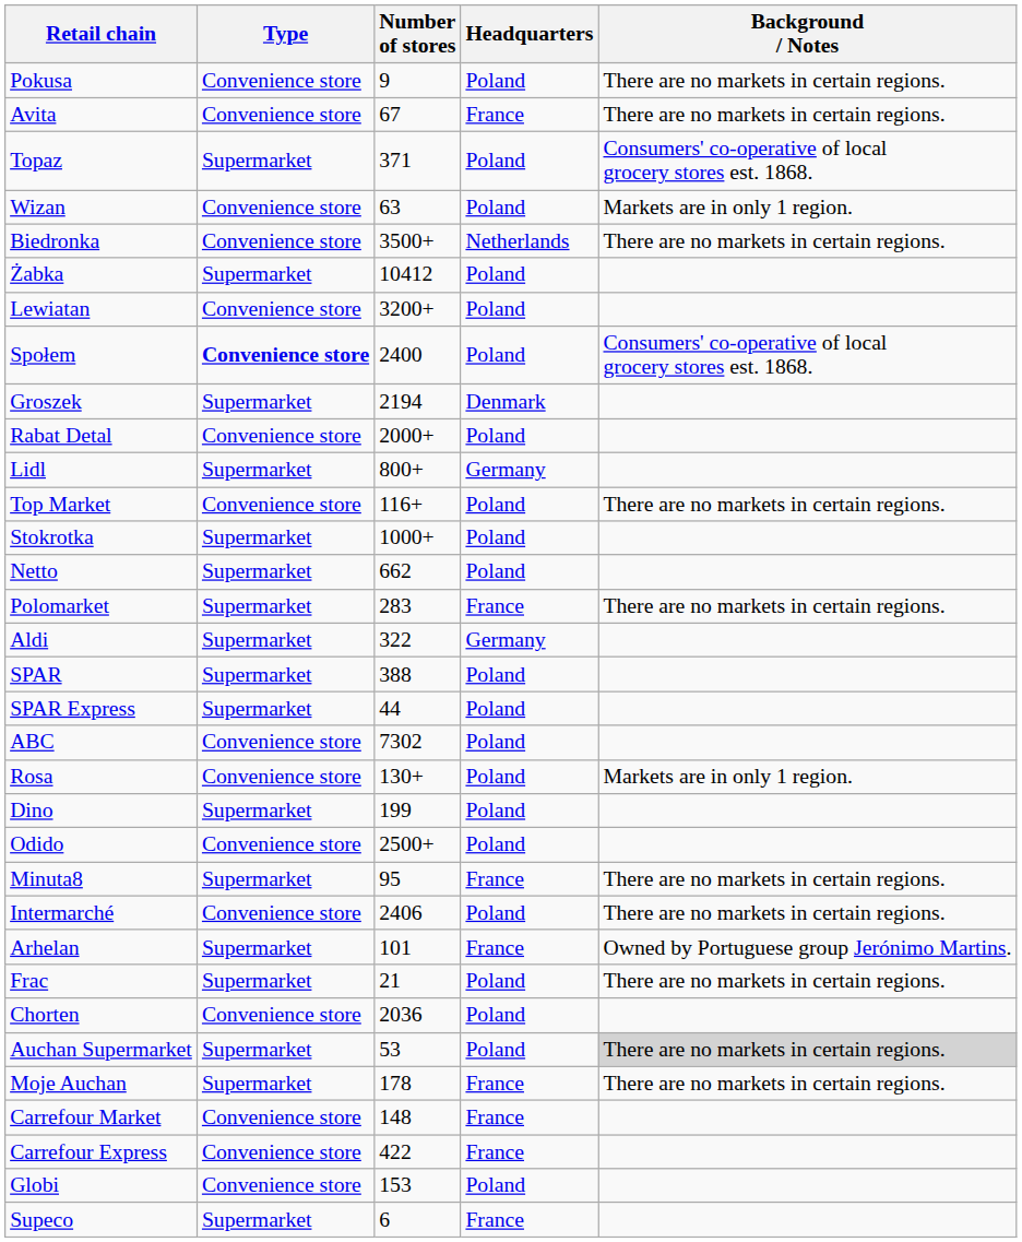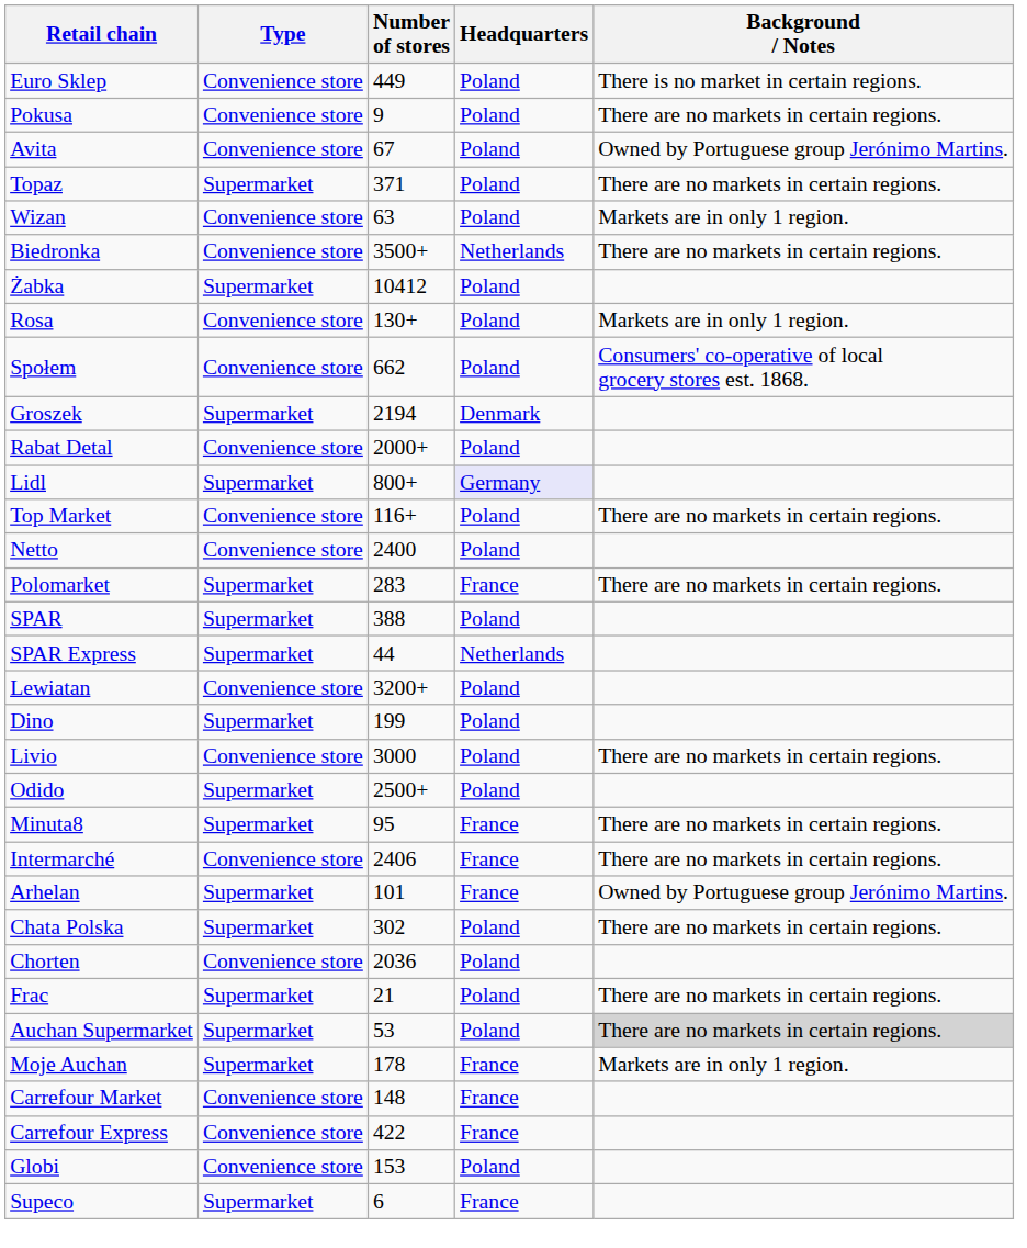 <table class="wikitable sortable">
 <tr>
 <th><a href='#'>Retail chain</a></th>
 <th><a href='#'>Type</a></th>
 <th>Number<br>of stores</th>
 <th>Headquarters</th>
 <th class=unsortable>Background<br>/ Notes</th>
+</tr>
+<tr>
+<td><a href='#'>Euro Sklep</a></td>
+<td><a href='#'>Convenience store</a></td>
+<td>449</td>
+<td><a href='#'>Poland</a></td>
+<td>There is no market in certain regions.</td>
 </tr>
 <tr>
 <td><a href='#'>Pokusa</a></td>
 <td><a href='#'>Convenience store</a></td>
 <td>9</td>
 <td><a href='#'>Poland</a></td>
 <td>There are no markets in certain regions.</td>
 </tr>
 <tr>
 <td><a href='#'>Avita</a></td>
 <td><a href='#'>Convenience store</a></td>
 <td>67</td>
-<td><a href='#'>France</a></td>
-<td>There are no markets in certain regions.</td>
+<td><a href='#'>Poland</a></td>
+<td>Owned by Portuguese group <a href='#'>Jerónimo Martins</a>.</td>
 </tr>
 <tr>
 <td><a href='#'>Topaz</a></td>
 <td><a href='#'>Supermarket</a></td>
 <td>371</td>
 <td><a href='#'>Poland</a></td>
-<td><a href='#'>Consumers' co-operative</a> of local<br> <a href='#'>grocery stores</a> est. 1868.</td>
+<td>There are no markets in certain regions.</td>
 </tr>
 <tr>
 <td><a href='#'>Wizan</a></td>
 <td><a href='#'>Convenience store</a></td>
 <td>63</td>
 <td><a href='#'>Poland</a></td>
 <td>Markets are in only 1 region.</td>
 </tr>
 <tr>
 <td><a href='#'>Biedronka</a></td>
 <td><a href='#'>Convenience store</a></td>
 <td>3500+</td>
 <td><a href='#'>Netherlands</a></td>
 <td>There are no markets in certain regions.</td>
 </tr>
 <tr>
 <td><a href='#'>Żabka</a></td>
 <td><a href='#'>Supermarket</a></td>
 <td>10412</td>
 <td><a href='#'>Poland</a></td>
 <td></td>
 </tr>
 <tr>
-<td><a href='#'>Lewiatan</a></td>
+<td><a href='#'>Rosa</a></td>
 <td><a href='#'>Convenience store</a></td>
-<td>3200+</td>
+<td>130+</td>
 <td><a href='#'>Poland</a></td>
-<td></td>
+<td>Markets are in only 1 region.</td>
 </tr>
 <tr>
 <td><a href='#'>Społem</a></td>
-<td><strong><a href='#'>Convenience store</a></strong></td>
-<td>2400</td>
+<td><a href='#'>Convenience store</a></td>
+<td>662</td>
 <td><a href='#'>Poland</a></td>
 <td><a href='#'>Consumers' co-operative</a> of local<br> <a href='#'>grocery stores</a> est. 1868.</td>
 </tr>
 <tr>
 <td><a href='#'>Groszek</a></td>
 <td><a href='#'>Supermarket</a></td>
 <td>2194</td>
 <td><a href='#'>Denmark</a></td>
 <td></td>
 </tr>
 <tr>
 <td><a href='#'>Rabat Detal</a></td>
 <td><a href='#'>Convenience store</a></td>
 <td>2000+</td>
 <td><a href='#'>Poland</a></td>
 <td></td>
 </tr>
 <tr>
 <td><a href='#'>Lidl</a></td>
 <td><a href='#'>Supermarket</a></td>
 <td>800+</td>
-<td><a href='#'>Germany</a></td>
+<td style="background: lavender;"><a href='#'>Germany</a></td>
 <td></td>
 </tr>
 <tr>
 <td><a href='#'>Top Market</a></td>
 <td><a href='#'>Convenience store</a></td>
 <td>116+</td>
 <td><a href='#'>Poland</a></td>
 <td>There are no markets in certain regions.</td>
 </tr>
 <tr>
-<td><a href='#'>Stokrotka</a></td>
-<td><a href='#'>Supermarket</a></td>
-<td>1000+</td>
-<td><a href='#'>Poland</a></td>
-<td></td>
-</tr>
-<tr>
 <td><a href='#'>Netto</a></td>
-<td><a href='#'>Supermarket</a></td>
-<td>662</td>
+<td><a href='#'>Convenience store</a></td>
+<td>2400</td>
 <td><a href='#'>Poland</a></td>
 <td></td>
 </tr>
 <tr>
 <td><a href='#'>Polomarket</a></td>
 <td><a href='#'>Supermarket</a></td>
 <td>283</td>
 <td><a href='#'>France</a></td>
 <td>There are no markets in certain regions.</td>
-</tr>
-<tr>
-<td><a href='#'>Aldi</a></td>
-<td><a href='#'>Supermarket</a></td>
-<td>322</td>
-<td><a href='#'>Germany</a></td>
-<td></td>
 </tr>
 <tr>
 <td><a href='#'>SPAR</a></td>
 <td><a href='#'>Supermarket</a></td>
 <td>388</td>
 <td><a href='#'>Poland</a></td>
 <td></td>
 </tr>
 <tr>
 <td><a href='#'>SPAR Express</a></td>
 <td><a href='#'>Supermarket</a></td>
 <td>44</td>
-<td><a href='#'>Poland</a></td>
+<td><a href='#'>Netherlands</a></td>
 <td></td>
 </tr>
 <tr>
-<td><a href='#'>ABC</a></td>
+<td><a href='#'>Lewiatan</a></td>
 <td><a href='#'>Convenience store</a></td>
-<td>7302</td>
+<td>3200+</td>
 <td><a href='#'>Poland</a></td>
 <td></td>
-</tr>
-<tr>
-<td><a href='#'>Rosa</a></td>
-<td><a href='#'>Convenience store</a></td>
-<td>130+</td>
-<td><a href='#'>Poland</a></td>
-<td>Markets are in only 1 region.</td>
 </tr>
 <tr>
 <td><a href='#'>Dino</a></td>
 <td><a href='#'>Supermarket</a></td>
 <td>199</td>
 <td><a href='#'>Poland</a></td>
 <td></td>
 </tr>
 <tr>
+<td><a href='#'>Livio</a></td>
+<td><a href='#'>Convenience store</a></td>
+<td>3000</td>
+<td><a href='#'>Poland</a></td>
+<td>There are no markets in certain regions.</td>
+</tr>
+<tr>
 <td><a href='#'>Odido</a></td>
-<td><a href='#'>Convenience store</a></td>
+<td><a href='#'>Supermarket</a></td>
 <td>2500+</td>
 <td><a href='#'>Poland</a></td>
 <td></td>
 </tr>
 <tr>
 <td><a href='#'>Minuta8</a></td>
 <td><a href='#'>Supermarket</a></td>
 <td>95</td>
 <td><a href='#'>France</a></td>
 <td>There are no markets in certain regions.</td>
 </tr>
 <tr>
 <td><a href='#'>Intermarché</a></td>
 <td><a href='#'>Convenience store</a></td>
 <td>2406</td>
-<td><a href='#'>Poland</a></td>
+<td><a href='#'>France</a></td>
 <td>There are no markets in certain regions.</td>
 </tr>
 <tr>
 <td><a href='#'>Arhelan</a></td>
 <td><a href='#'>Supermarket</a></td>
 <td>101</td>
 <td><a href='#'>France</a></td>
 <td>Owned by Portuguese group <a href='#'>Jerónimo Martins</a>.</td>
 </tr>
 <tr>
-<td><a href='#'>Frac</a></td>
+<td><a href='#'>Chata Polska</a></td>
 <td><a href='#'>Supermarket</a></td>
-<td>21</td>
+<td>302</td>
 <td><a href='#'>Poland</a></td>
 <td>There are no markets in certain regions.</td>
 </tr>
 <tr>
 <td><a href='#'>Chorten</a></td>
 <td><a href='#'>Convenience store</a></td>
 <td>2036</td>
 <td><a href='#'>Poland</a></td>
 <td></td>
+</tr>
+<tr>
+<td><a href='#'>Frac</a></td>
+<td><a href='#'>Supermarket</a></td>
+<td>21</td>
+<td><a href='#'>Poland</a></td>
+<td>There are no markets in certain regions.</td>
 </tr>
 <tr>
 <td><a href='#'>Auchan Supermarket</a></td>
 <td><a href='#'>Supermarket</a></td>
 <td>53</td>
 <td><a href='#'>Poland</a></td>
 <td style="background: lightgrey;">There are no markets in certain regions.</td>
 </tr>
 <tr>
 <td><a href='#'>Moje Auchan</a></td>
 <td><a href='#'>Supermarket</a></td>
 <td>178</td>
 <td><a href='#'>France</a></td>
-<td>There are no markets in certain regions.</td>
+<td>Markets are in only 1 region.</td>
 </tr>
 <tr>
 <td><a href='#'>Carrefour Market</a></td>
 <td><a href='#'>Convenience store</a></td>
 <td>148</td>
 <td><a href='#'>France</a></td>
 <td></td>
 </tr>
 <tr>
 <td><a href='#'>Carrefour Express</a></td>
 <td><a href='#'>Convenience store</a></td>
 <td>422</td>
 <td><a href='#'>France</a></td>
 <td></td>
 </tr>
 <tr>
 <td><a href='#'>Globi</a></td>
 <td><a href='#'>Convenience store</a></td>
 <td>153</td>
 <td><a href='#'>Poland</a></td>
 <td></td>
 </tr>
 <tr>
 <td><a href='#'>Supeco</a></td>
 <td><a href='#'>Supermarket</a></td>
 <td>6</td>
 <td><a href='#'>France</a></td>
 <td></td>
 </tr>
 </table>
